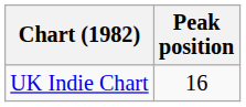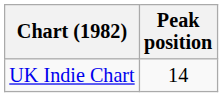 <table class="wikitable sortable">
 <tr>
 <th scope="col">Chart (1982)</th>
 <th scope="col">Peak<br>position</th>
 </tr>
 <tr>
 <td><a href='#'>UK Indie Chart</a></td>
-<td style="text-align:center;">16</td>
+<td style="text-align:center;">14</td>
 </tr>
 </table>
